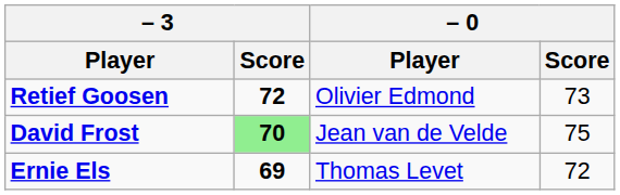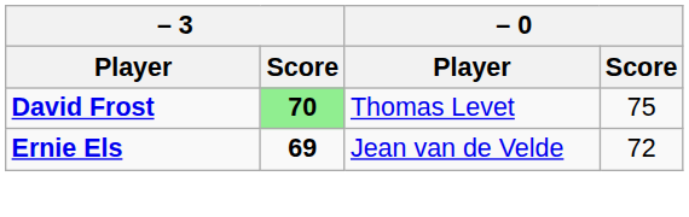 <table class=wikitable>
 <tr>
 <th colspan=2> – 3</th>
 <th colspan=2> – 0</th>
 </tr>
 <tr>
 <th width=150>Player</th>
 <th>Score</th>
 <th width=150>Player</th>
 <th>Score</th>
 </tr>
 <tr>
-<td><strong><a href='#'>Retief Goosen</a></strong></td>
-<td align=center><strong>72</strong></td>
-<td><a href='#'>Olivier Edmond</a></td>
-<td align=center>73</td>
-</tr>
-<tr>
 <td><strong><a href='#'>David Frost</a></strong></td>
 <td align=center style="background: lightgreen;"><strong>70</strong></td>
-<td><a href='#'>Jean van de Velde</a></td>
+<td><a href='#'>Thomas Levet</a></td>
 <td align=center>75</td>
 </tr>
 <tr>
 <td><strong><a href='#'>Ernie Els</a></strong></td>
 <td align=center><strong>69</strong></td>
-<td><a href='#'>Thomas Levet</a></td>
+<td><a href='#'>Jean van de Velde</a></td>
 <td align=center>72</td>
 </tr>
 </table>
